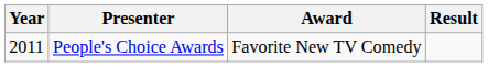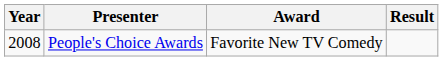 <table class="wikitable">
 <tr>
 <th>Year</th>
 <th>Presenter</th>
 <th>Award</th>
 <th>Result</th>
 </tr>
 <tr>
-<td>2011</td>
+<td>2008</td>
 <td><a href='#'>People's Choice Awards</a></td>
 <td>Favorite New TV Comedy</td>
 <td></td>
 </tr>
 </table>
